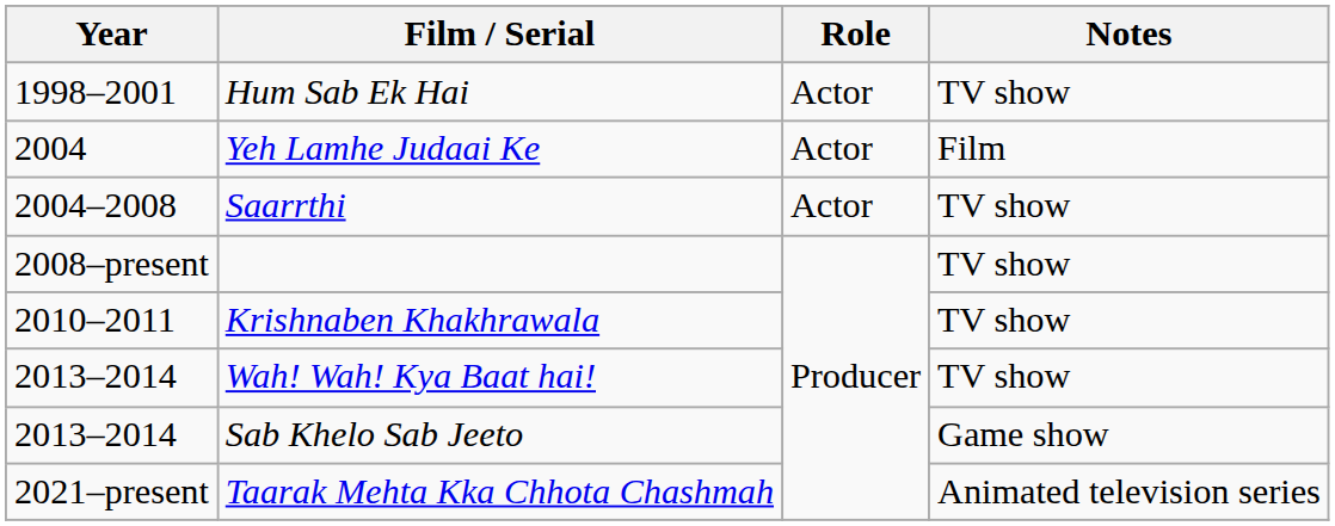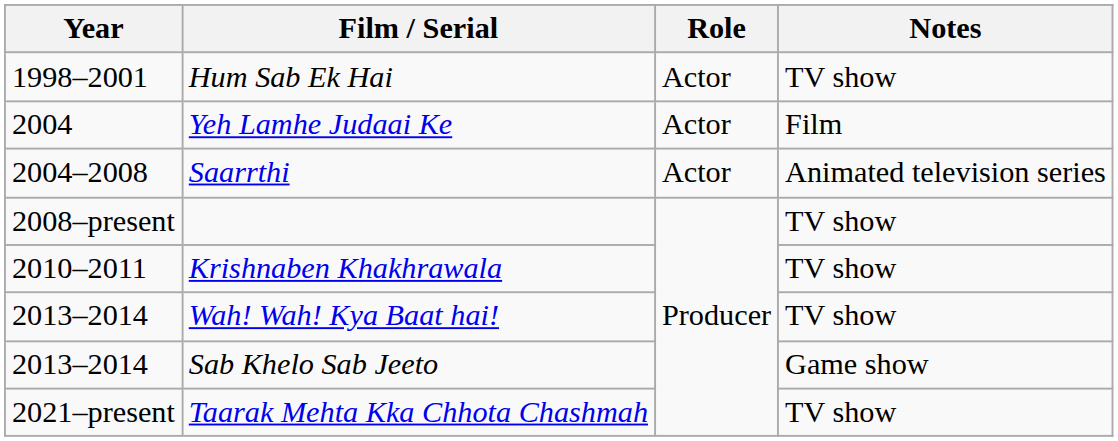 <table class="wikitable sortable">
 <tr>
 <th>Year</th>
 <th>Film / Serial</th>
 <th>Role</th>
 <th>Notes</th>
 </tr>
 <tr>
 <td>1998–2001</td>
 <td><em>Hum Sab Ek Hai</em></td>
 <td>Actor</td>
 <td>TV show</td>
 </tr>
 <tr>
 <td>2004</td>
 <td><em><a href='#'>Yeh Lamhe Judaai Ke</a></em></td>
 <td>Actor</td>
 <td>Film</td>
 </tr>
 <tr>
 <td>2004–2008</td>
 <td><em><a href='#'>Saarrthi</a></em></td>
 <td>Actor</td>
-<td>TV show</td>
+<td>Animated television series</td>
 </tr>
 <tr>
 <td>2008–present</td>
 <td></td>
 <td rowspan="5">Producer</td>
 <td>TV show</td>
 </tr>
 <tr>
 <td>2010–2011</td>
 <td><em><a href='#'>Krishnaben Khakhrawala</a></em></td>
 <td>TV show</td>
 </tr>
 <tr>
 <td>2013–2014</td>
 <td><a href='#'><em>Wah! Wah! Kya Baat hai!</em></a></td>
 <td>TV show</td>
 </tr>
 <tr>
 <td>2013–2014</td>
 <td><em>Sab Khelo Sab Jeeto</em></td>
 <td>Game show</td>
 </tr>
 <tr>
 <td>2021–present</td>
 <td><em><a href='#'>Taarak Mehta Kka Chhota Chashmah</a></em></td>
-<td>Animated television series</td>
+<td>TV show</td>
 </tr>
 </table>
